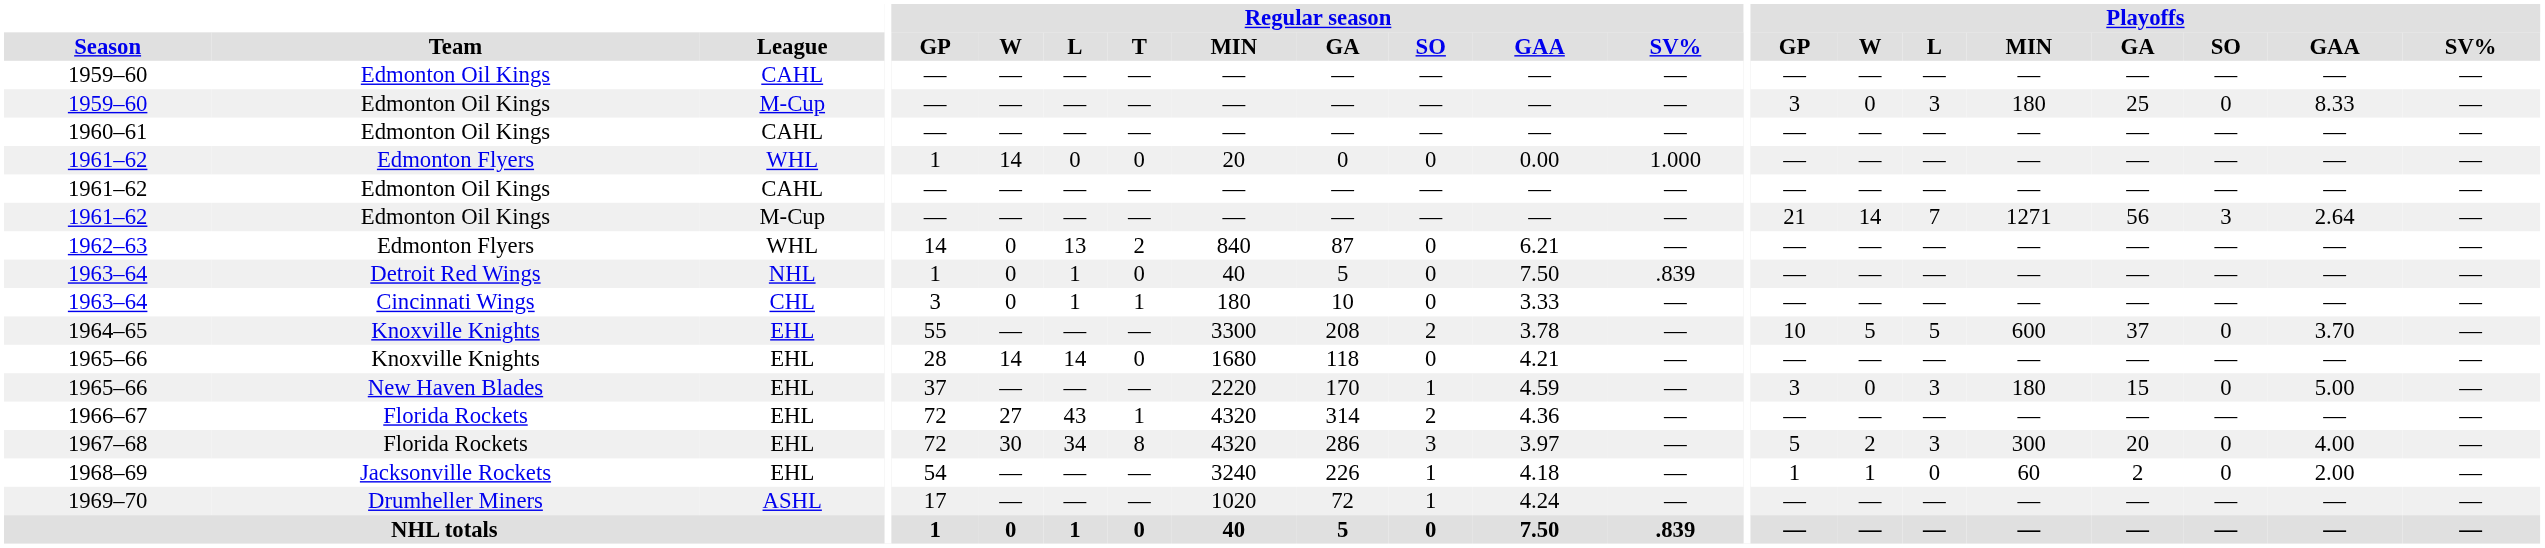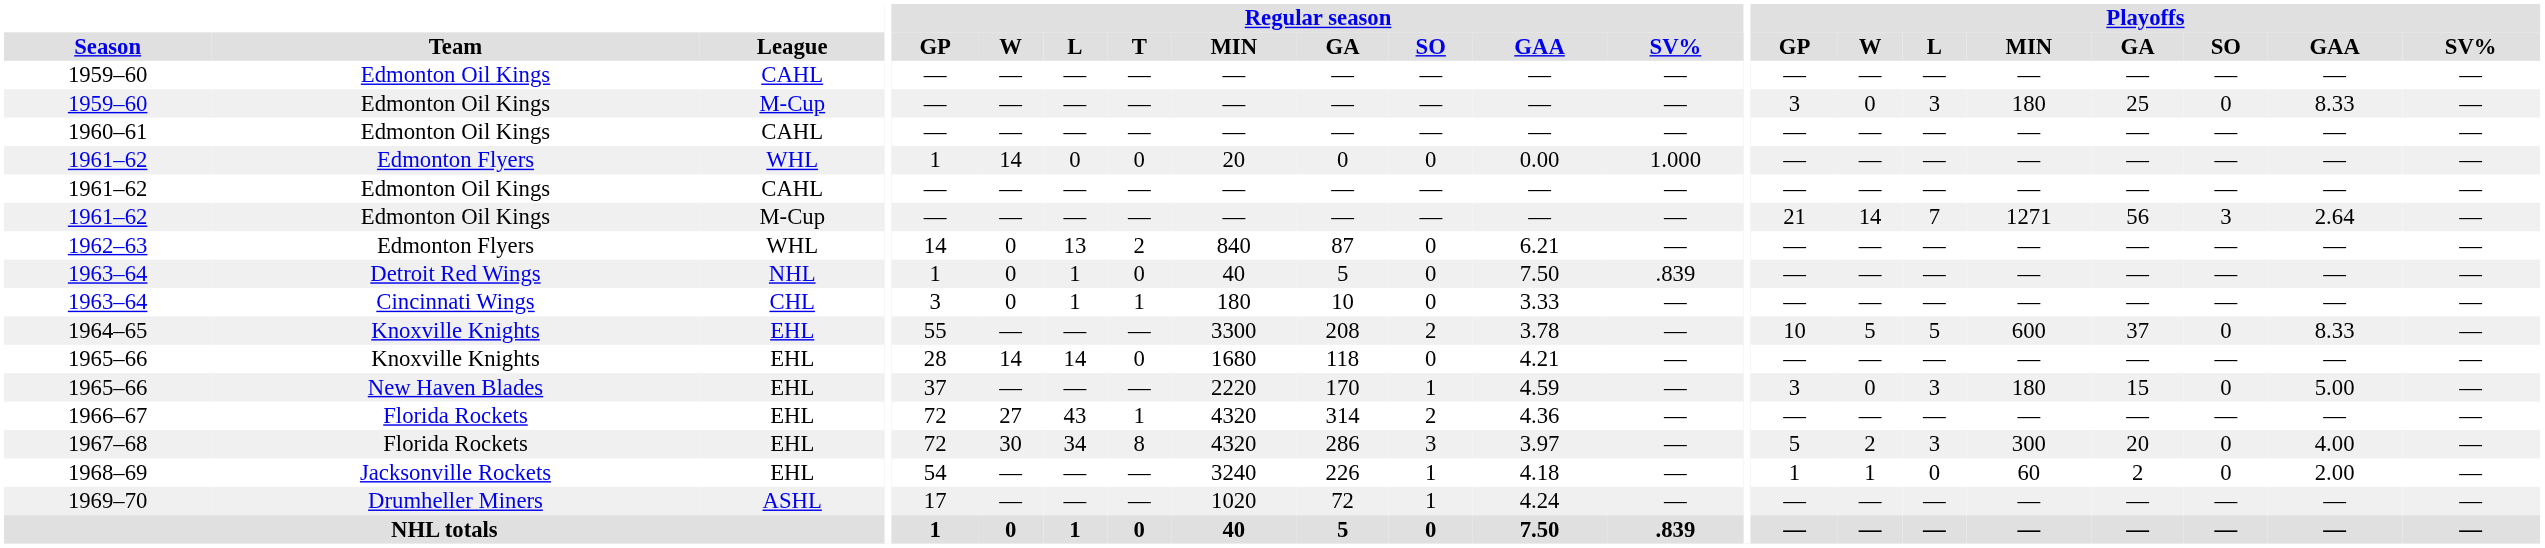 <table border="0" cellpadding="1" cellspacing="0" style="width:90%; text-align:center;">
 <tr bgcolor="#e0e0e0">
 <th colspan="3" bgcolor="#ffffff"></th>
 <th rowspan="99" bgcolor="#ffffff"></th>
 <th colspan="9" bgcolor="#e0e0e0"><a href='#'>Regular season</a></th>
 <th rowspan="99" bgcolor="#ffffff"></th>
 <th colspan="8" bgcolor="#e0e0e0"><a href='#'>Playoffs</a></th>
 </tr>
 <tr bgcolor="#e0e0e0">
 <th><a href='#'>Season</a></th>
 <th>Team</th>
 <th>League</th>
 <th>GP</th>
 <th>W</th>
 <th>L</th>
 <th>T</th>
 <th>MIN</th>
 <th>GA</th>
 <th><a href='#'>SO</a></th>
 <th><a href='#'>GAA</a></th>
 <th><a href='#'>SV%</a></th>
 <th>GP</th>
 <th>W</th>
 <th>L</th>
 <th>MIN</th>
 <th>GA</th>
 <th>SO</th>
 <th>GAA</th>
 <th>SV%</th>
 </tr>
 <tr>
 <td>1959–60</td>
 <td><a href='#'>Edmonton Oil Kings</a></td>
 <td><a href='#'>CAHL</a></td>
 <td>—</td>
 <td>—</td>
 <td>—</td>
 <td>—</td>
 <td>—</td>
 <td>—</td>
 <td>—</td>
 <td>—</td>
 <td>—</td>
 <td>—</td>
 <td>—</td>
 <td>—</td>
 <td>—</td>
 <td>—</td>
 <td>—</td>
 <td>—</td>
 <td>—</td>
 </tr>
 <tr bgcolor="#f0f0f0">
 <td><a href='#'>1959–60</a></td>
 <td>Edmonton Oil Kings</td>
 <td><a href='#'>M-Cup</a></td>
 <td>—</td>
 <td>—</td>
 <td>—</td>
 <td>—</td>
 <td>—</td>
 <td>—</td>
 <td>—</td>
 <td>—</td>
 <td>—</td>
 <td>3</td>
 <td>0</td>
 <td>3</td>
 <td>180</td>
 <td>25</td>
 <td>0</td>
 <td>8.33</td>
 <td>—</td>
 </tr>
 <tr>
 <td>1960–61</td>
 <td>Edmonton Oil Kings</td>
 <td>CAHL</td>
 <td>—</td>
 <td>—</td>
 <td>—</td>
 <td>—</td>
 <td>—</td>
 <td>—</td>
 <td>—</td>
 <td>—</td>
 <td>—</td>
 <td>—</td>
 <td>—</td>
 <td>—</td>
 <td>—</td>
 <td>—</td>
 <td>—</td>
 <td>—</td>
 <td>—</td>
 </tr>
 <tr bgcolor="#f0f0f0">
 <td><a href='#'>1961–62</a></td>
 <td><a href='#'>Edmonton Flyers</a></td>
 <td><a href='#'>WHL</a></td>
 <td>1</td>
 <td>14</td>
 <td>0</td>
 <td>0</td>
 <td>20</td>
 <td>0</td>
 <td>0</td>
 <td>0.00</td>
 <td>1.000</td>
 <td>—</td>
 <td>—</td>
 <td>—</td>
 <td>—</td>
 <td>—</td>
 <td>—</td>
 <td>—</td>
 <td>—</td>
 </tr>
 <tr>
 <td>1961–62</td>
 <td>Edmonton Oil Kings</td>
 <td>CAHL</td>
 <td>—</td>
 <td>—</td>
 <td>—</td>
 <td>—</td>
 <td>—</td>
 <td>—</td>
 <td>—</td>
 <td>—</td>
 <td>—</td>
 <td>—</td>
 <td>—</td>
 <td>—</td>
 <td>—</td>
 <td>—</td>
 <td>—</td>
 <td>—</td>
 <td>—</td>
 </tr>
 <tr bgcolor="#f0f0f0">
 <td><a href='#'>1961–62</a></td>
 <td>Edmonton Oil Kings</td>
 <td>M-Cup</td>
 <td>—</td>
 <td>—</td>
 <td>—</td>
 <td>—</td>
 <td>—</td>
 <td>—</td>
 <td>—</td>
 <td>—</td>
 <td>—</td>
 <td>21</td>
 <td>14</td>
 <td>7</td>
 <td>1271</td>
 <td>56</td>
 <td>3</td>
 <td>2.64</td>
 <td>—</td>
 </tr>
 <tr>
 <td><a href='#'>1962–63</a></td>
 <td>Edmonton Flyers</td>
 <td>WHL</td>
 <td>14</td>
 <td>0</td>
 <td>13</td>
 <td>2</td>
 <td>840</td>
 <td>87</td>
 <td>0</td>
 <td>6.21</td>
 <td>—</td>
 <td>—</td>
 <td>—</td>
 <td>—</td>
 <td>—</td>
 <td>—</td>
 <td>—</td>
 <td>—</td>
 <td>—</td>
 </tr>
 <tr bgcolor="#f0f0f0">
 <td><a href='#'>1963–64</a></td>
 <td><a href='#'>Detroit Red Wings</a></td>
 <td><a href='#'>NHL</a></td>
 <td>1</td>
 <td>0</td>
 <td>1</td>
 <td>0</td>
 <td>40</td>
 <td>5</td>
 <td>0</td>
 <td>7.50</td>
 <td>.839</td>
 <td>—</td>
 <td>—</td>
 <td>—</td>
 <td>—</td>
 <td>—</td>
 <td>—</td>
 <td>—</td>
 <td>—</td>
 </tr>
 <tr>
 <td><a href='#'>1963–64</a></td>
 <td><a href='#'>Cincinnati Wings</a></td>
 <td><a href='#'>CHL</a></td>
 <td>3</td>
 <td>0</td>
 <td>1</td>
 <td>1</td>
 <td>180</td>
 <td>10</td>
 <td>0</td>
 <td>3.33</td>
 <td>—</td>
 <td>—</td>
 <td>—</td>
 <td>—</td>
 <td>—</td>
 <td>—</td>
 <td>—</td>
 <td>—</td>
 <td>—</td>
 </tr>
 <tr bgcolor="#f0f0f0">
 <td>1964–65</td>
 <td><a href='#'>Knoxville Knights</a></td>
 <td><a href='#'>EHL</a></td>
 <td>55</td>
 <td>—</td>
 <td>—</td>
 <td>—</td>
 <td>3300</td>
 <td>208</td>
 <td>2</td>
 <td>3.78</td>
 <td>—</td>
 <td>10</td>
 <td>5</td>
 <td>5</td>
 <td>600</td>
 <td>37</td>
 <td>0</td>
-<td>3.70</td>
+<td>8.33</td>
 <td>—</td>
 </tr>
 <tr>
 <td>1965–66</td>
 <td>Knoxville Knights</td>
 <td>EHL</td>
 <td>28</td>
 <td>14</td>
 <td>14</td>
 <td>0</td>
 <td>1680</td>
 <td>118</td>
 <td>0</td>
 <td>4.21</td>
 <td>—</td>
 <td>—</td>
 <td>—</td>
 <td>—</td>
 <td>—</td>
 <td>—</td>
 <td>—</td>
 <td>—</td>
 <td>—</td>
 </tr>
 <tr bgcolor="#f0f0f0">
 <td>1965–66</td>
 <td><a href='#'>New Haven Blades</a></td>
 <td>EHL</td>
 <td>37</td>
 <td>—</td>
 <td>—</td>
 <td>—</td>
 <td>2220</td>
 <td>170</td>
 <td>1</td>
 <td>4.59</td>
 <td>—</td>
 <td>3</td>
 <td>0</td>
 <td>3</td>
 <td>180</td>
 <td>15</td>
 <td>0</td>
 <td>5.00</td>
 <td>—</td>
 </tr>
 <tr>
 <td>1966–67</td>
 <td><a href='#'>Florida Rockets</a></td>
 <td>EHL</td>
 <td>72</td>
 <td>27</td>
 <td>43</td>
 <td>1</td>
 <td>4320</td>
 <td>314</td>
 <td>2</td>
 <td>4.36</td>
 <td>—</td>
 <td>—</td>
 <td>—</td>
 <td>—</td>
 <td>—</td>
 <td>—</td>
 <td>—</td>
 <td>—</td>
 <td>—</td>
 </tr>
 <tr bgcolor="#f0f0f0">
 <td>1967–68</td>
 <td>Florida Rockets</td>
 <td>EHL</td>
 <td>72</td>
 <td>30</td>
 <td>34</td>
 <td>8</td>
 <td>4320</td>
 <td>286</td>
 <td>3</td>
 <td>3.97</td>
 <td>—</td>
 <td>5</td>
 <td>2</td>
 <td>3</td>
 <td>300</td>
 <td>20</td>
 <td>0</td>
 <td>4.00</td>
 <td>—</td>
 </tr>
 <tr>
 <td>1968–69</td>
 <td><a href='#'>Jacksonville Rockets</a></td>
 <td>EHL</td>
 <td>54</td>
 <td>—</td>
 <td>—</td>
 <td>—</td>
 <td>3240</td>
 <td>226</td>
 <td>1</td>
 <td>4.18</td>
 <td>—</td>
 <td>1</td>
 <td>1</td>
 <td>0</td>
 <td>60</td>
 <td>2</td>
 <td>0</td>
 <td>2.00</td>
 <td>—</td>
 </tr>
 <tr bgcolor="#f0f0f0">
 <td>1969–70</td>
 <td><a href='#'>Drumheller Miners</a></td>
 <td><a href='#'>ASHL</a></td>
 <td>17</td>
 <td>—</td>
 <td>—</td>
 <td>—</td>
 <td>1020</td>
 <td>72</td>
 <td>1</td>
 <td>4.24</td>
 <td>—</td>
 <td>—</td>
 <td>—</td>
 <td>—</td>
 <td>—</td>
 <td>—</td>
 <td>—</td>
 <td>—</td>
 <td>—</td>
 </tr>
 <tr bgcolor="#e0e0e0">
 <th colspan=3>NHL totals</th>
 <th>1</th>
 <th>0</th>
 <th>1</th>
 <th>0</th>
 <th>40</th>
 <th>5</th>
 <th>0</th>
 <th>7.50</th>
 <th>.839</th>
 <th>—</th>
 <th>—</th>
 <th>—</th>
 <th>—</th>
 <th>—</th>
 <th>—</th>
 <th>—</th>
 <th>—</th>
 </tr>
 </table>
